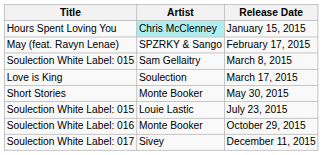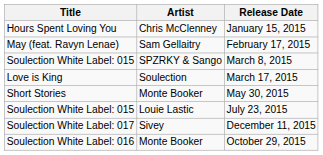 <table class="wikitable">
 <tr>
 <th>Title</th>
 <th>Artist</th>
 <th>Release Date</th>
 </tr>
 <tr>
 <td>Hours Spent Loving You</td>
-<td style="background: paleturquoise;">Chris McClenney</td>
+<td>Chris McClenney</td>
 <td>January 15, 2015</td>
 </tr>
 <tr>
 <td>May (feat. Ravyn Lenae)</td>
-<td>SPZRKY & Sango</td>
+<td>Sam Gellaitry</td>
 <td>February 17, 2015</td>
 </tr>
 <tr>
 <td>Soulection White Label: 015</td>
-<td>Sam Gellaitry</td>
+<td>SPZRKY & Sango</td>
 <td>March 8, 2015</td>
 </tr>
 <tr>
 <td>Love is King</td>
 <td>Soulection</td>
 <td>March 17, 2015</td>
 </tr>
 <tr>
 <td>Short Stories</td>
 <td>Monte Booker</td>
 <td>May 30, 2015</td>
 </tr>
 <tr>
 <td>Soulection White Label: 015</td>
 <td>Louie Lastic</td>
 <td>July 23, 2015</td>
 </tr>
 <tr>
+<td>Soulection White Label: 017</td>
+<td>Sivey</td>
+<td>December 11, 2015</td>
+</tr>
+<tr>
 <td>Soulection White Label: 016</td>
 <td>Monte Booker</td>
 <td>October 29, 2015</td>
 </tr>
-<tr>
-<td>Soulection White Label: 017</td>
-<td>Sivey</td>
-<td>December 11, 2015</td>
-</tr>
 </table>
